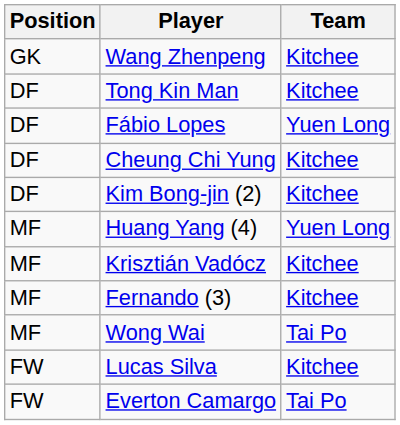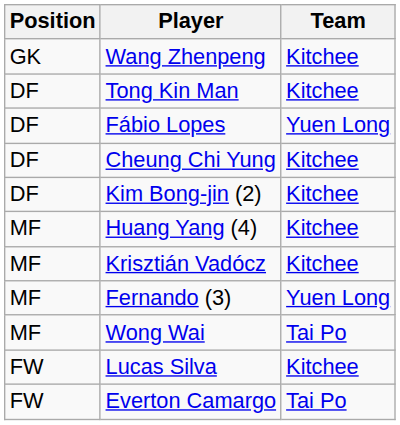 <table class="wikitable">
 <tr>
 <th>Position</th>
 <th>Player</th>
 <th>Team</th>
 </tr>
 <tr>
 <td>GK</td>
 <td> <a href='#'>Wang Zhenpeng</a></td>
 <td><a href='#'>Kitchee</a></td>
 </tr>
 <tr>
 <td>DF</td>
 <td> <a href='#'>Tong Kin Man</a></td>
 <td><a href='#'>Kitchee</a></td>
 </tr>
 <tr>
 <td>DF</td>
 <td> <a href='#'>Fábio Lopes</a></td>
 <td><a href='#'>Yuen Long</a></td>
 </tr>
 <tr>
 <td>DF</td>
 <td> <a href='#'>Cheung Chi Yung</a></td>
 <td><a href='#'>Kitchee</a></td>
 </tr>
 <tr>
 <td>DF</td>
 <td> <a href='#'>Kim Bong-jin</a> (2)</td>
 <td><a href='#'>Kitchee</a></td>
 </tr>
 <tr>
 <td>MF</td>
 <td> <a href='#'>Huang Yang</a> (4)</td>
-<td><a href='#'>Yuen Long</a></td>
+<td><a href='#'>Kitchee</a></td>
 </tr>
 <tr>
 <td>MF</td>
 <td> <a href='#'>Krisztián Vadócz</a></td>
 <td><a href='#'>Kitchee</a></td>
 </tr>
 <tr>
 <td>MF</td>
 <td> <a href='#'>Fernando</a> (3)</td>
-<td><a href='#'>Kitchee</a></td>
+<td><a href='#'>Yuen Long</a></td>
 </tr>
 <tr>
 <td>MF</td>
 <td> <a href='#'>Wong Wai</a></td>
 <td><a href='#'>Tai Po</a></td>
 </tr>
 <tr>
 <td>FW</td>
 <td> <a href='#'>Lucas Silva</a></td>
 <td><a href='#'>Kitchee</a></td>
 </tr>
 <tr>
 <td>FW</td>
 <td> <a href='#'>Everton Camargo</a></td>
 <td><a href='#'>Tai Po</a></td>
 </tr>
 </table>
